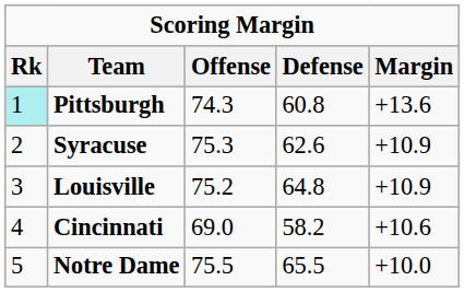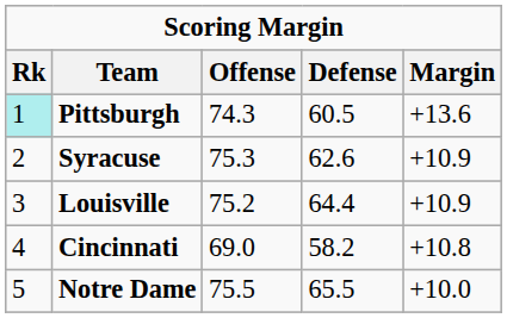 <table class="wikitable" style="white-space:nowrap; font-size:90%;">
 <tr>
 <td colspan=5 style="text-align:center"><strong>Scoring Margin</strong></td>
 </tr>
 <tr>
 <th>Rk</th>
 <th>Team</th>
 <th>Offense</th>
 <th>Defense</th>
 <th>Margin</th>
 </tr>
 <tr>
 <td style="background: paleturquoise;">1</td>
 <td><strong>Pittsburgh</strong></td>
 <td>74.3</td>
-<td>60.8</td>
+<td>60.5</td>
 <td>+13.6</td>
 </tr>
 <tr>
 <td>2</td>
 <td><strong>Syracuse</strong></td>
 <td>75.3</td>
 <td>62.6</td>
 <td>+10.9</td>
 </tr>
 <tr>
 <td>3</td>
 <td><strong>Louisville</strong></td>
 <td>75.2</td>
-<td>64.8</td>
+<td>64.4</td>
 <td>+10.9</td>
 </tr>
 <tr>
 <td>4</td>
 <td><strong>Cincinnati</strong></td>
 <td>69.0</td>
 <td>58.2</td>
-<td>+10.6</td>
+<td>+10.8</td>
 </tr>
 <tr>
 <td>5</td>
 <td><strong>Notre Dame</strong></td>
 <td>75.5</td>
 <td>65.5</td>
 <td>+10.0</td>
 </tr>
 </table>
